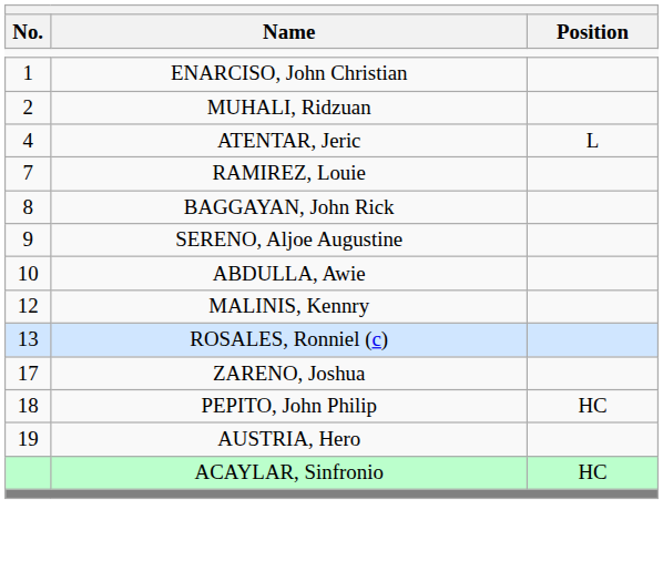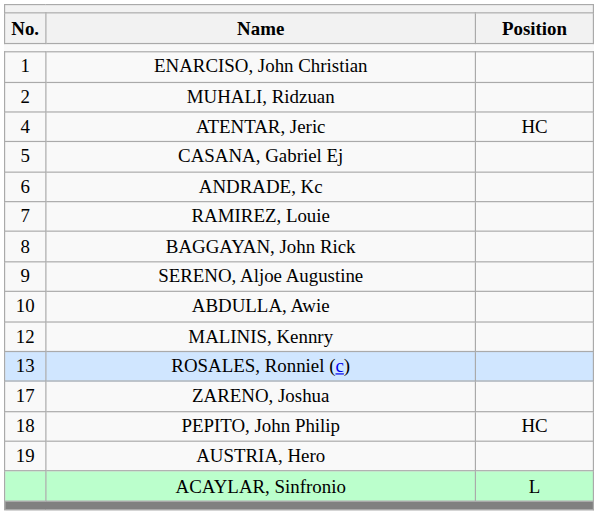 <table class='wikitable mw-collapsible mw-collapsed' style="text-align: center; width: 500px; border: none">
 <tr>
 <th style='text-align: left;' colspan=3></th>
 </tr>
 <tr>
 <th style='width: 7%;'>No.</th>
 <th>Name</th>
 <th style='width: 20%;'>Position</th>
 </tr>
 <tr>
 <td style='border: none;'></td>
 </tr>
 <tr>
 <td>1</td>
 <td>ENARCISO, John Christian</td>
 <td></td>
 </tr>
 <tr>
 <td>2</td>
 <td>MUHALI, Ridzuan</td>
 <td></td>
 </tr>
 <tr>
 <td>4</td>
 <td>ATENTAR, Jeric</td>
-<td>L</td>
+<td>HC</td>
+</tr>
+<tr>
+<td>5</td>
+<td>CASANA, Gabriel Ej</td>
+<td></td>
+</tr>
+<tr>
+<td>6</td>
+<td>ANDRADE, Kc</td>
+<td></td>
 </tr>
 <tr>
 <td>7</td>
 <td>RAMIREZ, Louie</td>
 <td></td>
 </tr>
 <tr>
 <td>8</td>
 <td>BAGGAYAN, John Rick</td>
 <td></td>
 </tr>
 <tr>
 <td>9</td>
 <td>SERENO, Aljoe Augustine</td>
 <td></td>
 </tr>
 <tr>
 <td>10</td>
 <td>ABDULLA, Awie</td>
 <td></td>
 </tr>
 <tr>
 <td>12</td>
 <td>MALINIS, Kennry</td>
 <td></td>
 </tr>
 <tr bgcolor=#D0E6FF>
 <td>13</td>
 <td>ROSALES, Ronniel (<a href='#'>c</a>)</td>
 <td></td>
 </tr>
 <tr>
 <td>17</td>
 <td>ZARENO, Joshua</td>
 <td></td>
 </tr>
 <tr>
 <td>18</td>
 <td>PEPITO, John Philip</td>
 <td>HC</td>
 </tr>
 <tr>
 <td>19</td>
 <td>AUSTRIA, Hero</td>
 <td></td>
 </tr>
 <tr bgcolor=#BBFFCC>
 <td></td>
 <td>ACAYLAR, Sinfronio</td>
-<td>HC</td>
+<td>L</td>
 </tr>
 <tr>
 <th style='background: grey;' colspan=3></th>
 </tr>
 </table>
